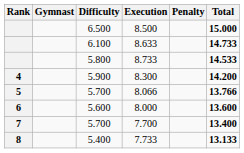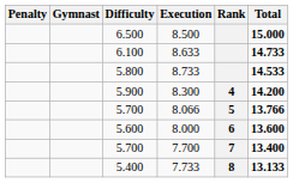 <table class="wikitable sortable" style="text-align:center">
 <tr>
-<th>Rank</th>
+<th>Penalty</th>
 <th>Gymnast</th>
 <th>Difficulty</th>
 <th>Execution</th>
-<th>Penalty</th>
+<th>Rank</th>
 <th>Total</th>
 </tr>
 <tr>
-<th scope=row></th>
+<td></td>
 <td align=left></td>
 <td>6.500</td>
 <td>8.500</td>
-<td></td>
+<th scope=row></th>
 <td><strong>15.000</strong></td>
 </tr>
 <tr>
-<th scope=row></th>
+<td></td>
 <td align=left></td>
 <td>6.100</td>
 <td>8.633</td>
-<td></td>
+<th scope=row></th>
 <td><strong>14.733</strong></td>
 </tr>
 <tr>
-<th scope=row></th>
+<td></td>
 <td align=left></td>
 <td>5.800</td>
 <td>8.733</td>
-<td></td>
+<th scope=row></th>
 <td><strong>14.533</strong></td>
 </tr>
 <tr>
-<th scope=row>4</th>
+<td></td>
 <td align=left></td>
 <td>5.900</td>
 <td>8.300</td>
-<td></td>
+<th scope=row>4</th>
 <td><strong>14.200</strong></td>
 </tr>
 <tr>
-<th scope=row>5</th>
+<td></td>
 <td align=left></td>
 <td>5.700</td>
 <td>8.066</td>
-<td></td>
+<th scope=row>5</th>
 <td><strong>13.766</strong></td>
 </tr>
 <tr>
-<th scope=row>6</th>
+<td></td>
 <td align=left></td>
 <td>5.600</td>
 <td>8.000</td>
-<td></td>
+<th scope=row>6</th>
 <td><strong>13.600</strong></td>
 </tr>
 <tr>
-<th scope=row>7</th>
+<td></td>
 <td align=left></td>
 <td>5.700</td>
 <td>7.700</td>
-<td></td>
+<th scope=row>7</th>
 <td><strong>13.400</strong></td>
 </tr>
 <tr>
-<th scope=row>8</th>
+<td></td>
 <td align=left></td>
 <td>5.400</td>
 <td>7.733</td>
-<td></td>
+<th scope=row>8</th>
 <td><strong>13.133</strong></td>
 </tr>
 </table>
